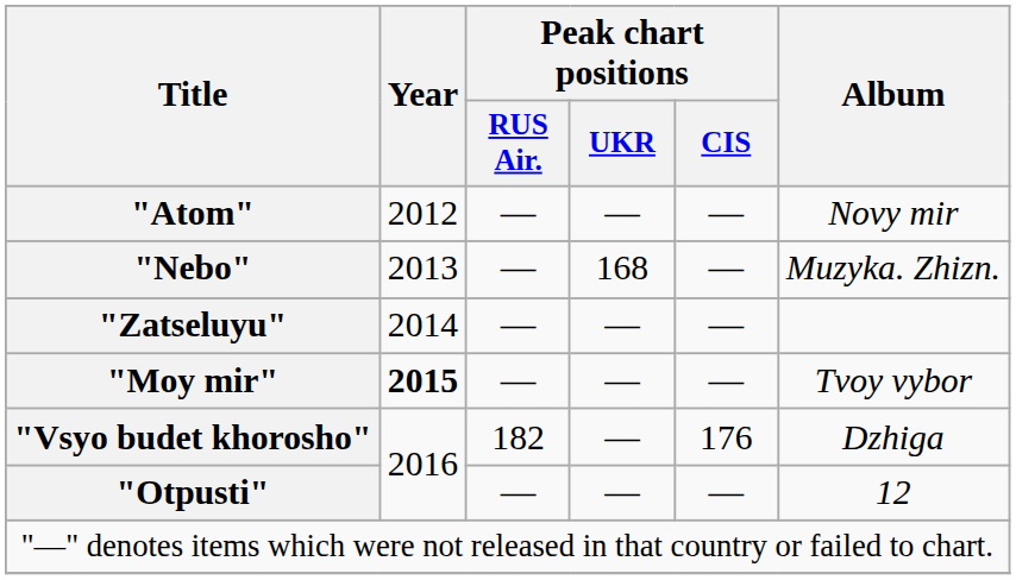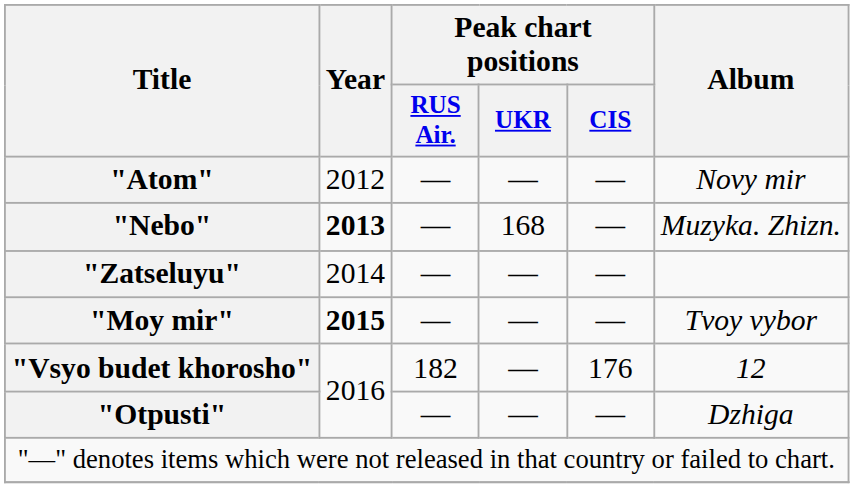 <table class="wikitable plainrowheaders" style=text-align:center;>
 <tr>
 <th rowspan="2" scope="col">Title</th>
 <th rowspan="2" scope="col">Year</th>
 <th colspan="3">Peak chart positions</th>
 <th rowspan="2" scope="col">Album</th>
 </tr>
 <tr>
 <th scope="col" style="width:3em; font-size:85%;"><a href='#'>RUS<br>Air.</a><br></th>
 <th scope="col" style="width:3em; font-size:85%;"><a href='#'>UKR</a><br></th>
 <th scope="col" style="width:3em; font-size:85%;"><a href='#'>CIS</a><br></th>
 </tr>
 <tr>
 <th scope="row">"Atom"<br></th>
 <td>2012</td>
 <td>—</td>
 <td>—</td>
 <td>—</td>
 <td><em>Novy mir</em></td>
 </tr>
 <tr>
 <th scope="row">"Nebo"<br></th>
-<td>2013</td>
+<td><strong>2013</strong></td>
 <td>—</td>
 <td>168</td>
 <td>—</td>
 <td><em>Muzyka. Zhizn.</em></td>
 </tr>
 <tr>
 <th scope="row">"Zatseluyu"<br></th>
 <td>2014</td>
 <td>—</td>
 <td>—</td>
 <td>—</td>
 <td></td>
 </tr>
 <tr>
 <th scope="row">"Moy mir"<br></th>
 <td><strong>2015</strong></td>
 <td>—</td>
 <td>—</td>
 <td>—</td>
 <td><em>Tvoy vybor</em></td>
 </tr>
 <tr>
 <th scope="row">"Vsyo budet khorosho"<br></th>
 <td rowspan="2">2016</td>
 <td>182</td>
 <td>—</td>
 <td>176</td>
-<td><em>Dzhiga</em></td>
+<td><em>12</em></td>
 </tr>
 <tr>
 <th scope="row">"Otpusti"<br></th>
 <td>—</td>
 <td>—</td>
 <td>—</td>
-<td><em>12</em></td>
+<td><em>Dzhiga</em></td>
 </tr>
 <tr>
 <td colspan="6" style="font-size:90%;">"—" denotes items which were not released in that country or failed to chart.</td>
 </tr>
 <tr>
 </tr>
 </table>
